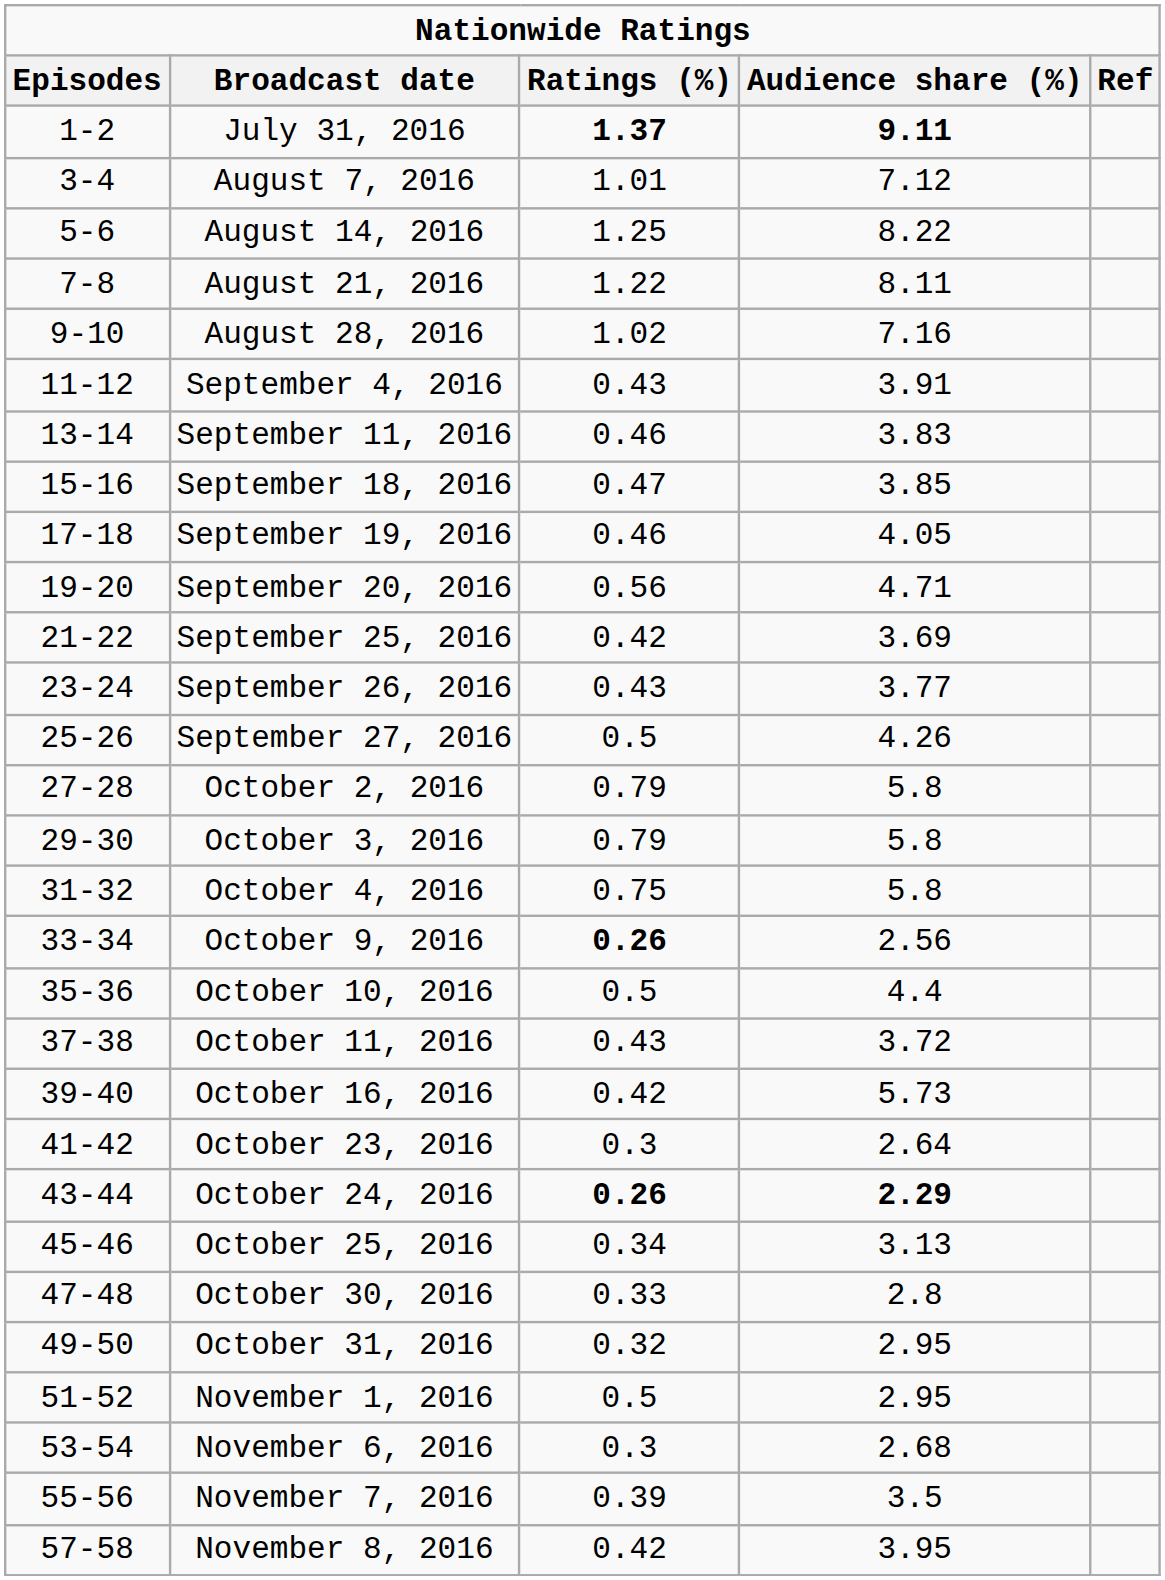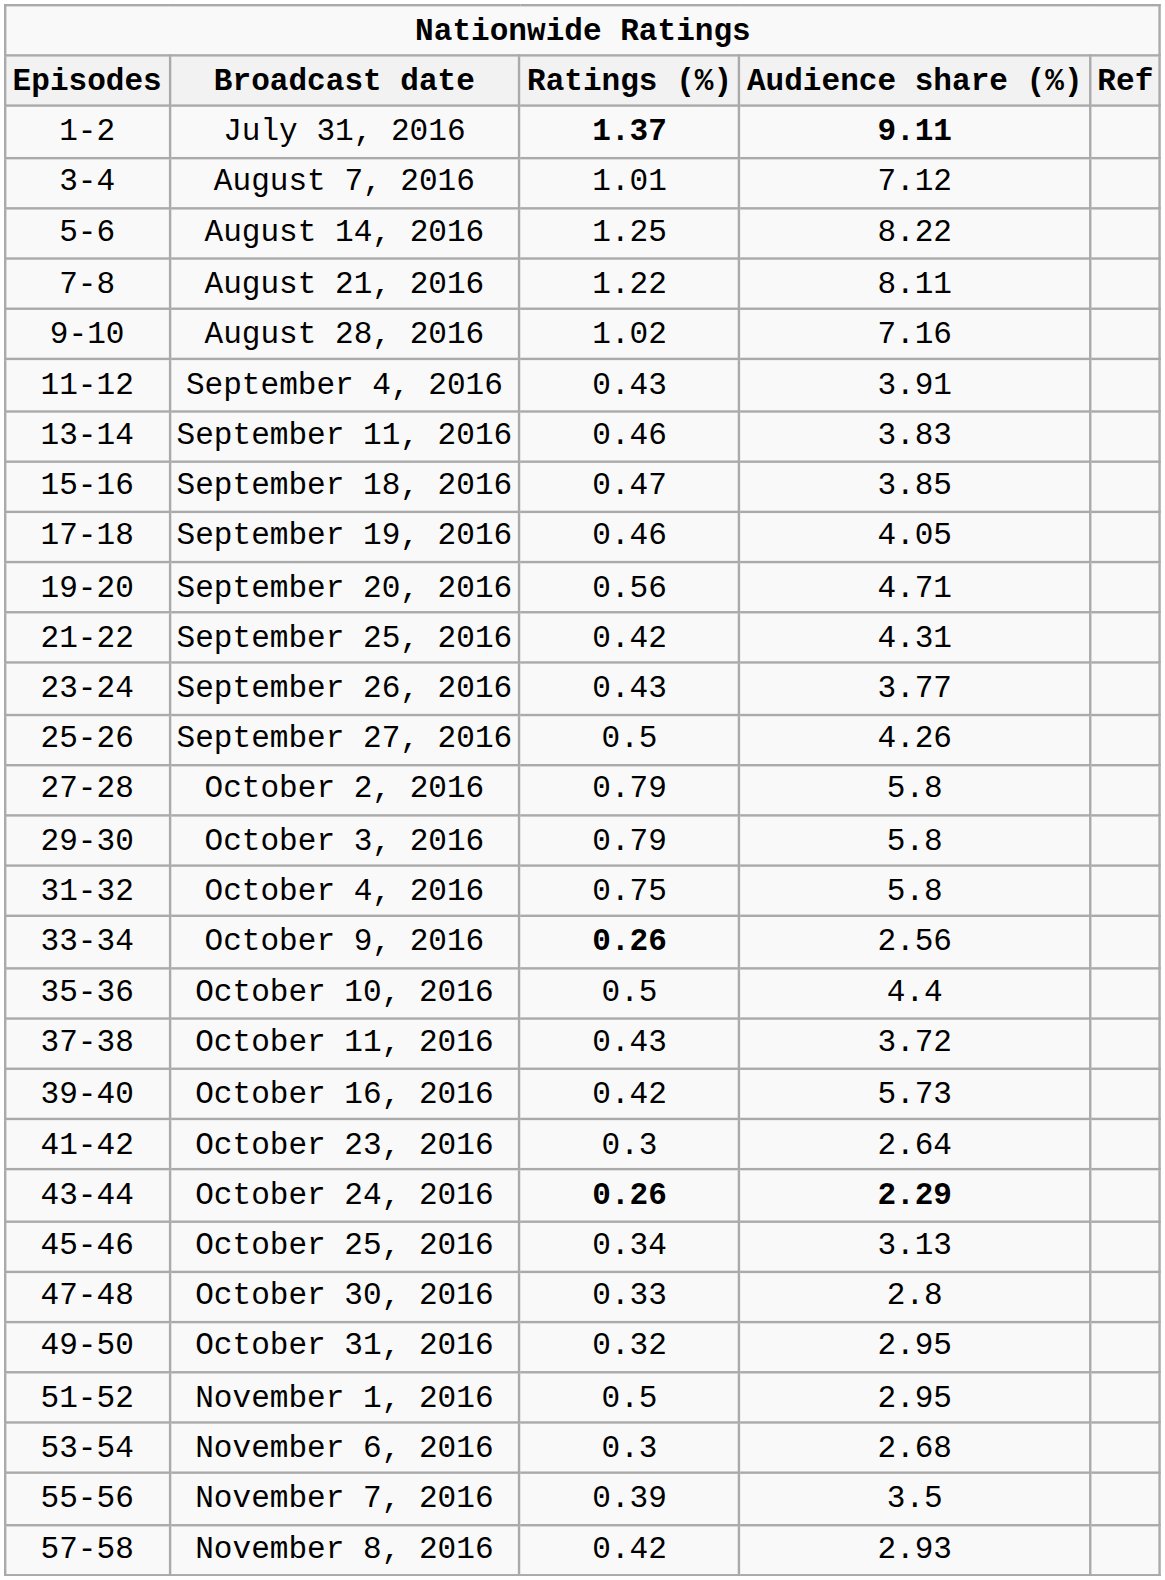 <table class="wikitable sortable mw-collapsible jquery-tablesorter" style="text-align:center">
 <tr>
 <td colspan="6"><strong>Nationwide Ratings</strong></td>
 </tr>
 <tr>
 <th>Episodes</th>
 <th>Broadcast date</th>
 <th>Ratings (%)</th>
 <th>Audience share (%)</th>
 <th>Ref</th>
 </tr>
 <tr>
 <td>1-2</td>
 <td>July 31, 2016</td>
 <td><strong><span>1.37</span></strong></td>
 <td><strong><span>9.11</span></strong></td>
 <td></td>
 </tr>
 <tr>
 <td>3-4</td>
 <td>August 7, 2016</td>
 <td>1.01</td>
 <td>7.12</td>
 <td></td>
 </tr>
 <tr>
 <td>5-6</td>
 <td>August 14, 2016</td>
 <td>1.25</td>
 <td>8.22</td>
 <td></td>
 </tr>
 <tr>
 <td>7-8</td>
 <td>August 21, 2016</td>
 <td>1.22</td>
 <td>8.11</td>
 <td></td>
 </tr>
 <tr>
 <td>9-10</td>
 <td>August 28, 2016</td>
 <td>1.02</td>
 <td>7.16</td>
 <td></td>
 </tr>
 <tr>
 <td>11-12</td>
 <td>September 4, 2016</td>
 <td>0.43</td>
 <td>3.91</td>
 <td></td>
 </tr>
 <tr>
 <td>13-14</td>
 <td>September 11, 2016</td>
 <td>0.46</td>
 <td>3.83</td>
 <td></td>
 </tr>
 <tr>
 <td>15-16</td>
 <td>September 18, 2016</td>
 <td>0.47</td>
 <td>3.85</td>
 <td></td>
 </tr>
 <tr>
 <td>17-18</td>
 <td>September 19, 2016</td>
 <td>0.46</td>
 <td>4.05</td>
 <td></td>
 </tr>
 <tr>
 <td>19-20</td>
 <td>September 20, 2016</td>
 <td>0.56</td>
 <td>4.71</td>
 <td></td>
 </tr>
 <tr>
 <td>21-22</td>
 <td>September 25, 2016</td>
 <td>0.42</td>
-<td>3.69</td>
+<td>4.31</td>
 <td></td>
 </tr>
 <tr>
 <td>23-24</td>
 <td>September 26, 2016</td>
 <td>0.43</td>
 <td>3.77</td>
 <td></td>
 </tr>
 <tr>
 <td>25-26</td>
 <td>September 27, 2016</td>
 <td>0.5</td>
 <td>4.26</td>
 <td></td>
 </tr>
 <tr>
 <td>27-28</td>
 <td>October 2, 2016</td>
 <td>0.79</td>
 <td>5.8</td>
 <td></td>
 </tr>
 <tr>
 <td>29-30</td>
 <td>October 3, 2016</td>
 <td>0.79</td>
 <td>5.8</td>
 <td></td>
 </tr>
 <tr>
 <td>31-32</td>
 <td>October 4, 2016</td>
 <td>0.75</td>
 <td>5.8</td>
 <td></td>
 </tr>
 <tr>
 <td>33-34</td>
 <td>October 9, 2016</td>
 <td><strong><span>0.26</span></strong></td>
 <td>2.56</td>
 <td></td>
 </tr>
 <tr>
 <td>35-36</td>
 <td>October 10, 2016</td>
 <td>0.5</td>
 <td>4.4</td>
 <td></td>
 </tr>
 <tr>
 <td>37-38</td>
 <td>October 11, 2016</td>
 <td>0.43</td>
 <td>3.72</td>
 <td></td>
 </tr>
 <tr>
 <td>39-40</td>
 <td>October 16, 2016</td>
 <td>0.42</td>
 <td>5.73</td>
 <td></td>
 </tr>
 <tr>
 <td>41-42</td>
 <td>October 23, 2016</td>
 <td>0.3</td>
 <td>2.64</td>
 <td></td>
 </tr>
 <tr>
 <td>43-44</td>
 <td>October 24, 2016</td>
 <td><strong><span>0.26</span></strong></td>
 <td><strong><span>2.29</span></strong></td>
 <td></td>
 </tr>
 <tr>
 <td>45-46</td>
 <td>October 25, 2016</td>
 <td>0.34</td>
 <td>3.13</td>
 <td></td>
 </tr>
 <tr>
 <td>47-48</td>
 <td>October 30, 2016</td>
 <td>0.33</td>
 <td>2.8</td>
 <td></td>
 </tr>
 <tr>
 <td>49-50</td>
 <td>October 31, 2016</td>
 <td>0.32</td>
 <td>2.95</td>
 <td></td>
 </tr>
 <tr>
 <td>51-52</td>
 <td>November 1, 2016</td>
 <td>0.5</td>
 <td>2.95</td>
 <td></td>
 </tr>
 <tr>
 <td>53-54</td>
 <td>November 6, 2016</td>
 <td>0.3</td>
 <td>2.68</td>
 <td></td>
 </tr>
 <tr>
 <td>55-56</td>
 <td>November 7, 2016</td>
 <td>0.39</td>
 <td>3.5</td>
 <td></td>
 </tr>
 <tr>
 <td>57-58</td>
 <td>November 8, 2016</td>
 <td>0.42</td>
-<td>3.95</td>
+<td>2.93</td>
 <td></td>
 </tr>
 <tr>
 </tr>
 </table>
